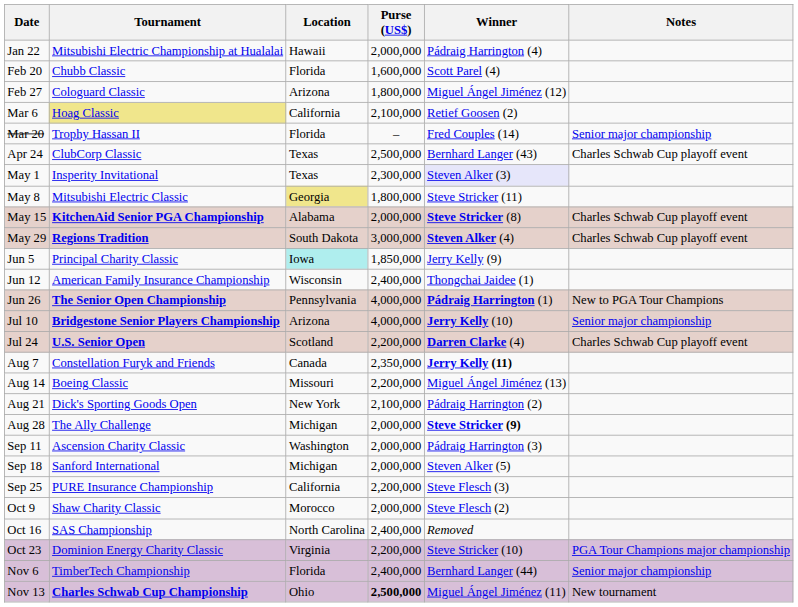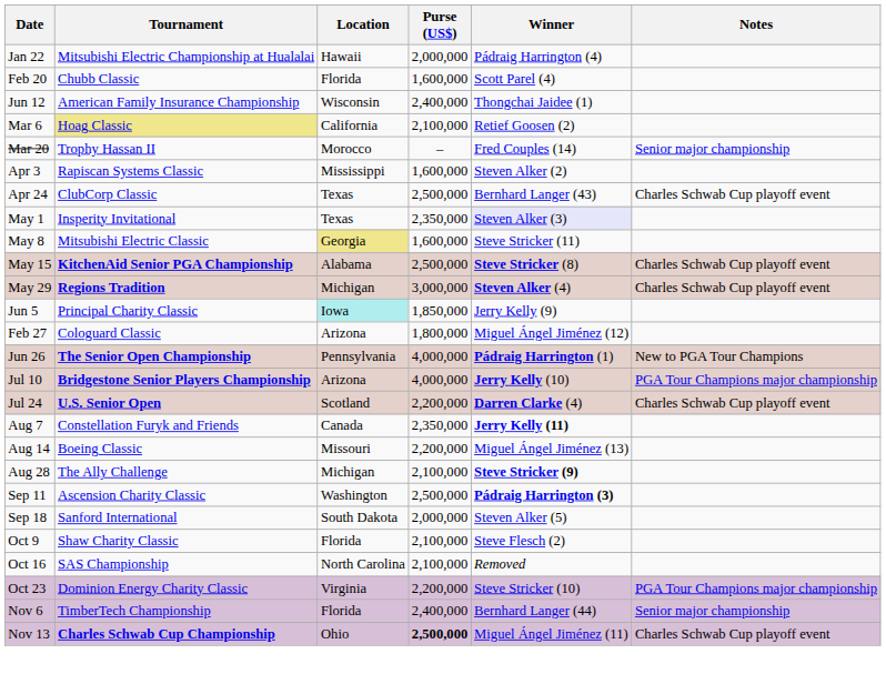 <table class="wikitable" style="font-size:95%">
 <tr>
 <th>Date</th>
 <th>Tournament</th>
 <th>Location</th>
 <th>Purse<br>(<a href='#'>US$</a>)</th>
 <th>Winner</th>
 <th>Notes</th>
 </tr>
 <tr>
 <td>Jan 22</td>
 <td><a href='#'>Mitsubishi Electric Championship at Hualalai</a></td>
 <td>Hawaii</td>
 <td align=right>2,000,000</td>
 <td> <a href='#'>Pádraig Harrington</a> (4)</td>
 <td></td>
 </tr>
 <tr>
 <td>Feb 20</td>
 <td><a href='#'>Chubb Classic</a></td>
 <td>Florida</td>
 <td align=right>1,600,000</td>
 <td> <a href='#'>Scott Parel</a> (4)</td>
 <td></td>
 </tr>
 <tr>
-<td>Feb 27</td>
-<td><a href='#'>Cologuard Classic</a></td>
-<td>Arizona</td>
-<td align=right>1,800,000</td>
-<td> <a href='#'>Miguel Ángel Jiménez</a> (12)</td>
+<td>Jun 12</td>
+<td><a href='#'>American Family Insurance Championship</a></td>
+<td>Wisconsin</td>
+<td align=right>2,400,000</td>
+<td> <a href='#'>Thongchai Jaidee</a> (1)</td>
 <td></td>
 </tr>
 <tr>
 <td>Mar 6</td>
 <td style="background: khaki;"><a href='#'>Hoag Classic</a></td>
 <td>California</td>
 <td align=right>2,100,000</td>
 <td> <a href='#'>Retief Goosen</a> (2)</td>
 <td></td>
 </tr>
 <tr>
 <td><s>Mar 20</s></td>
 <td><a href='#'>Trophy Hassan II</a></td>
-<td>Florida</td>
+<td>Morocco</td>
 <td align=center>–</td>
 <td> <a href='#'>Fred Couples</a> (14)</td>
 <td><a href='#'>Senior major championship</a></td>
+</tr>
+<tr>
+<td>Apr 3</td>
+<td><a href='#'>Rapiscan Systems Classic</a></td>
+<td>Mississippi</td>
+<td align=right>1,600,000</td>
+<td> <a href='#'>Steven Alker</a> (2)</td>
+<td></td>
 </tr>
 <tr>
 <td>Apr 24</td>
 <td><a href='#'>ClubCorp Classic</a></td>
 <td>Texas</td>
 <td align=right>2,500,000</td>
 <td> <a href='#'>Bernhard Langer</a> (43)</td>
 <td>Charles Schwab Cup playoff event</td>
 </tr>
 <tr>
 <td>May 1</td>
 <td><a href='#'>Insperity Invitational</a></td>
 <td>Texas</td>
-<td align=right>2,300,000</td>
+<td align=right>2,350,000</td>
 <td style="background: lavender;"> <a href='#'>Steven Alker</a> (3)</td>
 <td></td>
 </tr>
 <tr>
 <td>May 8</td>
 <td><a href='#'>Mitsubishi Electric Classic</a></td>
 <td style="background: khaki;">Georgia</td>
-<td align=right>1,800,000</td>
+<td align=right>1,600,000</td>
 <td> <a href='#'>Steve Stricker</a> (11)</td>
 <td></td>
 </tr>
 <tr style="background:#e5d1cb;">
 <td>May 15</td>
 <td><strong><a href='#'>KitchenAid Senior PGA Championship</a></strong></td>
 <td>Alabama</td>
-<td align=right>2,000,000</td>
+<td align=right>2,500,000</td>
 <td> <strong><a href='#'>Steve Stricker</a></strong> (8)</td>
 <td>Charles Schwab Cup playoff event</td>
 </tr>
 <tr style="background:#e5d1cb;">
 <td>May 29</td>
 <td><strong><a href='#'>Regions Tradition</a></strong></td>
-<td>South Dakota</td>
+<td>Michigan</td>
 <td align=right>3,000,000</td>
 <td> <strong><a href='#'>Steven Alker</a></strong> (4)</td>
 <td>Charles Schwab Cup playoff event</td>
 </tr>
 <tr>
 <td>Jun 5</td>
 <td><a href='#'>Principal Charity Classic</a></td>
 <td style="background: paleturquoise;">Iowa</td>
 <td align=right>1,850,000</td>
 <td> <a href='#'>Jerry Kelly</a> (9)</td>
 <td></td>
 </tr>
 <tr>
-<td>Jun 12</td>
-<td><a href='#'>American Family Insurance Championship</a></td>
-<td>Wisconsin</td>
-<td align=right>2,400,000</td>
-<td> <a href='#'>Thongchai Jaidee</a> (1)</td>
+<td>Feb 27</td>
+<td><a href='#'>Cologuard Classic</a></td>
+<td>Arizona</td>
+<td align=right>1,800,000</td>
+<td> <a href='#'>Miguel Ángel Jiménez</a> (12)</td>
 <td></td>
 </tr>
 <tr style="background:#e5d1cb;">
 <td>Jun 26</td>
 <td><strong><a href='#'>The Senior Open Championship</a></strong></td>
 <td>Pennsylvania</td>
 <td align=right>4,000,000</td>
 <td> <strong><a href='#'>Pádraig Harrington</a></strong> (1)</td>
 <td>New to PGA Tour Champions</td>
 </tr>
 <tr style="background:#e5d1cb;">
 <td>Jul 10</td>
 <td><strong><a href='#'>Bridgestone Senior Players Championship</a></strong></td>
 <td>Arizona</td>
 <td align=right>4,000,000</td>
 <td> <strong><a href='#'>Jerry Kelly</a></strong> (10)</td>
-<td><a href='#'>Senior major championship</a></td>
+<td><a href='#'>PGA Tour Champions major championship</a></td>
 </tr>
 <tr style="background:#e5d1cb;">
 <td>Jul 24</td>
 <td><strong><a href='#'>U.S. Senior Open</a></strong></td>
 <td>Scotland</td>
 <td align=right>2,200,000</td>
 <td> <strong><a href='#'>Darren Clarke</a></strong> (4)</td>
 <td>Charles Schwab Cup playoff event</td>
 </tr>
 <tr>
 <td>Aug 7</td>
 <td><a href='#'>Constellation Furyk and Friends</a></td>
 <td>Canada</td>
 <td align=right>2,350,000</td>
 <td><strong> <a href='#'>Jerry Kelly</a> (11)</strong></td>
 <td></td>
 </tr>
 <tr>
 <td>Aug 14</td>
 <td><a href='#'>Boeing Classic</a></td>
 <td>Missouri</td>
 <td align=right>2,200,000</td>
 <td> <a href='#'>Miguel Ángel Jiménez</a> (13)</td>
 <td></td>
 </tr>
 <tr>
-<td>Aug 21</td>
-<td><a href='#'>Dick's Sporting Goods Open</a></td>
-<td>New York</td>
-<td align=right>2,100,000</td>
-<td> <a href='#'>Pádraig Harrington</a> (2)</td>
-<td></td>
-</tr>
-<tr>
 <td>Aug 28</td>
 <td><a href='#'>The Ally Challenge</a></td>
 <td>Michigan</td>
-<td align=right>2,000,000</td>
+<td align=right>2,100,000</td>
 <td><strong> <a href='#'>Steve Stricker</a> (9)</strong></td>
 <td></td>
 </tr>
 <tr>
 <td>Sep 11</td>
 <td><a href='#'>Ascension Charity Classic</a></td>
 <td>Washington</td>
-<td align=right>2,000,000</td>
-<td> <a href='#'>Pádraig Harrington</a> (3)</td>
+<td align=right>2,500,000</td>
+<td><strong> <a href='#'>Pádraig Harrington</a> (3)</strong></td>
 <td></td>
 </tr>
 <tr>
 <td>Sep 18</td>
 <td><a href='#'>Sanford International</a></td>
-<td>Michigan</td>
+<td>South Dakota</td>
 <td align=right>2,000,000</td>
 <td> <a href='#'>Steven Alker</a> (5)</td>
 <td></td>
 </tr>
 <tr>
-<td>Sep 25</td>
-<td><a href='#'>PURE Insurance Championship</a></td>
-<td>California</td>
-<td align=right>2,200,000</td>
-<td> <a href='#'>Steve Flesch</a> (3)</td>
-<td></td>
-</tr>
-<tr>
 <td>Oct 9</td>
 <td><a href='#'>Shaw Charity Classic</a></td>
-<td>Morocco</td>
-<td align=right>2,000,000</td>
+<td>Florida</td>
+<td align=right>2,100,000</td>
 <td> <a href='#'>Steve Flesch</a> (2)</td>
 <td></td>
 </tr>
 <tr>
 <td>Oct 16</td>
 <td><a href='#'>SAS Championship</a></td>
 <td>North Carolina</td>
-<td align=right>2,400,000</td>
+<td align=right>2,100,000</td>
 <td><em>Removed</em></td>
 <td></td>
 </tr>
 <tr style="background:thistle;">
 <td>Oct 23</td>
 <td><a href='#'>Dominion Energy Charity Classic</a></td>
 <td>Virginia</td>
 <td align=right>2,200,000</td>
 <td> <a href='#'>Steve Stricker</a> (10)</td>
 <td><a href='#'>PGA Tour Champions major championship</a></td>
 </tr>
 <tr style="background:thistle;">
 <td>Nov 6</td>
 <td><a href='#'>TimberTech Championship</a></td>
 <td>Florida</td>
 <td align=right>2,400,000</td>
 <td> <a href='#'>Bernhard Langer</a> (44)</td>
 <td><a href='#'>Senior major championship</a></td>
 </tr>
 <tr style="background:thistle;">
 <td>Nov 13</td>
 <td><strong><a href='#'>Charles Schwab Cup Championship</a></strong></td>
 <td>Ohio</td>
 <td align=right><strong>2,500,000</strong></td>
 <td> <a href='#'>Miguel Ángel Jiménez</a> (11)</td>
-<td>New tournament</td>
+<td>Charles Schwab Cup playoff event</td>
 </tr>
 </table>
